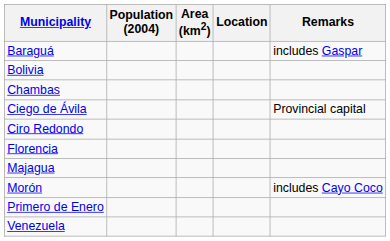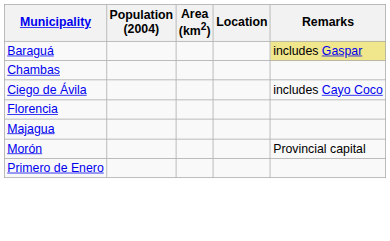 <table class="wikitable sortable">
 <tr>
 <th><a href='#'>Municipality</a></th>
 <th>Population<br>(2004)</th>
 <th>Area<br>(km<sup>2</sup>)</th>
 <th>Location</th>
 <th>Remarks</th>
 </tr>
 <tr>
 <td><a href='#'>Baraguá</a></td>
 <td></td>
 <td></td>
 <td><small></small></td>
-<td>includes <a href='#'>Gaspar</a></td>
-</tr>
-<tr>
-<td><a href='#'>Bolivia</a></td>
-<td></td>
-<td></td>
-<td><small></small></td>
-<td></td>
+<td style="background: khaki;">includes <a href='#'>Gaspar</a></td>
 </tr>
 <tr>
 <td><a href='#'>Chambas</a></td>
 <td></td>
 <td></td>
 <td><small></small></td>
 <td></td>
 </tr>
 <tr>
 <td><a href='#'>Ciego de Ávila</a></td>
 <td></td>
 <td></td>
 <td><small></small></td>
-<td>Provincial capital</td>
-</tr>
-<tr>
-<td><a href='#'>Ciro Redondo</a></td>
-<td></td>
-<td></td>
-<td><small></small></td>
-<td></td>
+<td>includes <a href='#'>Cayo Coco</a></td>
 </tr>
 <tr>
 <td><a href='#'>Florencia</a></td>
 <td></td>
 <td></td>
 <td><small></small></td>
 <td></td>
 </tr>
 <tr>
 <td><a href='#'>Majagua</a></td>
 <td></td>
 <td></td>
 <td><small></small></td>
 <td></td>
 </tr>
 <tr>
 <td><a href='#'>Morón</a></td>
 <td></td>
 <td></td>
 <td><small></small></td>
-<td>includes <a href='#'>Cayo Coco</a></td>
+<td>Provincial capital</td>
 </tr>
 <tr>
 <td><a href='#'>Primero de Enero</a></td>
 <td></td>
 <td></td>
 <td><small></small></td>
 <td></td>
 </tr>
-<tr>
-<td><a href='#'>Venezuela</a></td>
-<td></td>
-<td></td>
-<td><small></small></td>
-<td></td>
-</tr>
 </table>
